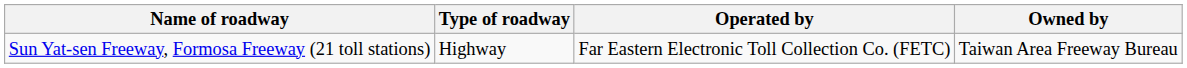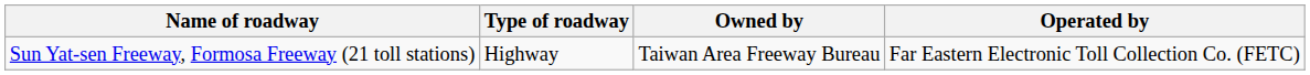 <table class="wikitable">
 <tr>
 <th>Name of roadway</th>
 <th>Type of roadway</th>
+<th>Owned by</th>
 <th>Operated by</th>
-<th>Owned by</th>
 </tr>
 <tr>
 <td><a href='#'>Sun Yat-sen Freeway</a>, <a href='#'>Formosa Freeway</a> (21 toll stations)</td>
 <td>Highway</td>
+<td>Taiwan Area Freeway Bureau</td>
 <td>Far Eastern Electronic Toll Collection Co. (FETC)</td>
-<td>Taiwan Area Freeway Bureau</td>
 </tr>
 </table>
